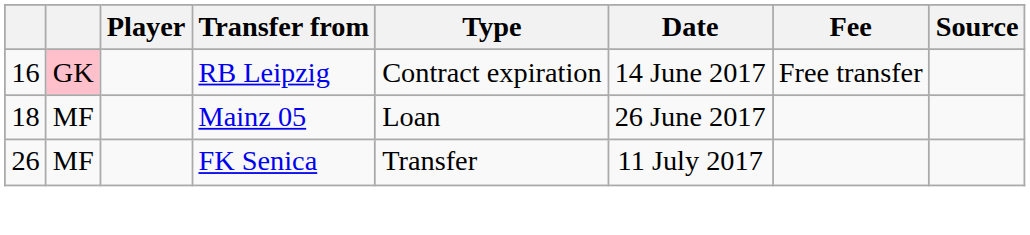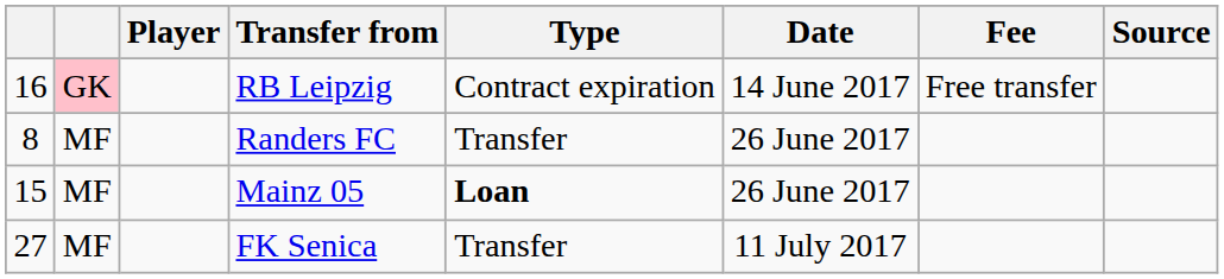 <table class="wikitable sortable">
 <tr>
 <th scope=col></th>
 <th scope=col></th>
 <th scope=col>Player</th>
 <th scope=col>Transfer from</th>
 <th scope=col>Type</th>
 <th scope=col>Date</th>
 <th scope=col>Fee</th>
 <th scope=col>Source</th>
 </tr>
 <tr>
 <td align="center">16</td>
 <td align="center" style="background: pink;">GK</td>
 <td></td>
 <td><a href='#'>RB Leipzig</a></td>
 <td>Contract expiration</td>
 <td align="center">14 June 2017</td>
 <td>Free transfer</td>
 <td align="center"></td>
 </tr>
 <tr>
-<td align="center">18</td>
+<td align="center">8</td>
 <td align="center">MF</td>
 <td></td>
-<td><a href='#'>Mainz 05</a></td>
-<td>Loan</td>
+<td><a href='#'>Randers FC</a></td>
+<td>Transfer</td>
 <td align="center">26 June 2017</td>
 <td></td>
 <td align="center"></td>
 </tr>
 <tr>
-<td align="center">26</td>
+<td align="center">15</td>
+<td align="center">MF</td>
+<td></td>
+<td><a href='#'>Mainz 05</a></td>
+<td><strong>Loan</strong></td>
+<td align="center">26 June 2017</td>
+<td></td>
+<td align="center"></td>
+</tr>
+<tr>
+<td align="center">27</td>
 <td align="center">MF</td>
 <td></td>
 <td><a href='#'>FK Senica</a></td>
 <td>Transfer</td>
 <td align="center">11 July 2017</td>
 <td></td>
 <td align="center"></td>
 </tr>
 </table>
